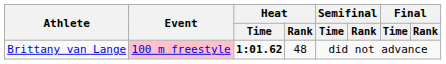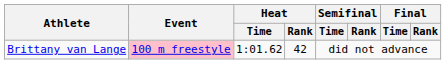 <table class=wikitable style="font-size:90%">
 <tr>
 <th rowspan="2">Athlete</th>
 <th rowspan="2">Event</th>
 <th colspan="2">Heat</th>
 <th colspan="2">Semifinal</th>
 <th colspan="2">Final</th>
 </tr>
 <tr style="font-size:95%">
 <th>Time</th>
 <th>Rank</th>
 <th>Time</th>
 <th>Rank</th>
 <th>Time</th>
 <th>Rank</th>
 </tr>
 <tr align=center>
 <td align=left><a href='#'>Brittany van Lange</a></td>
 <td align=left style="background: pink;"><a href='#'>100 m freestyle</a></td>
-<td><strong>1:01.62</strong></td>
-<td>48</td>
+<td>1:01.62</td>
+<td>42</td>
 <td colspan=4>did not advance</td>
 </tr>
 </table>
